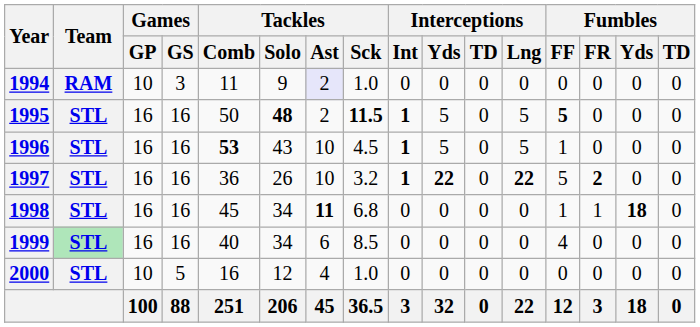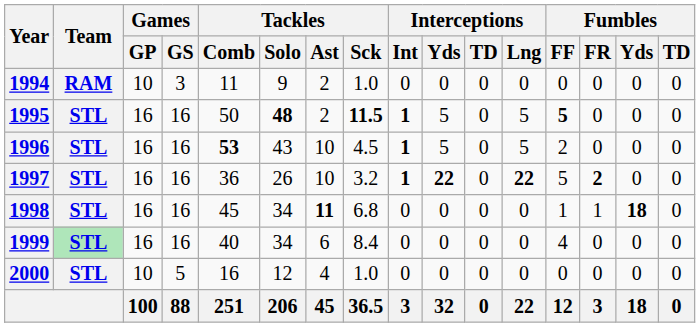 <table class="wikitable" style="text-align:center">
 <tr>
 <th rowspan="2">Year</th>
 <th rowspan="2">Team</th>
 <th colspan="2">Games</th>
 <th colspan="4">Tackles</th>
 <th colspan="4">Interceptions</th>
 <th colspan="4">Fumbles</th>
 </tr>
 <tr>
 <th>GP</th>
 <th>GS</th>
 <th>Comb</th>
 <th>Solo</th>
 <th>Ast</th>
 <th>Sck</th>
 <th>Int</th>
 <th>Yds</th>
 <th>TD</th>
 <th>Lng</th>
 <th>FF</th>
 <th>FR</th>
 <th>Yds</th>
 <th>TD</th>
 </tr>
 <tr>
 <th><a href='#'>1994</a></th>
 <th><a href='#'>RAM</a></th>
 <td>10</td>
 <td>3</td>
 <td>11</td>
 <td>9</td>
-<td style="background: lavender;">2</td>
+<td>2</td>
 <td>1.0</td>
 <td>0</td>
 <td>0</td>
 <td>0</td>
 <td>0</td>
 <td>0</td>
 <td>0</td>
 <td>0</td>
 <td>0</td>
 </tr>
 <tr>
 <th><a href='#'>1995</a></th>
 <th><a href='#'>STL</a></th>
 <td>16</td>
 <td>16</td>
 <td>50</td>
 <td><strong>48</strong></td>
 <td>2</td>
 <td><strong>11.5</strong></td>
 <td><strong>1</strong></td>
 <td>5</td>
 <td>0</td>
 <td>5</td>
 <td><strong>5</strong></td>
 <td>0</td>
 <td>0</td>
 <td>0</td>
 </tr>
 <tr>
 <th><a href='#'>1996</a></th>
 <th><a href='#'>STL</a></th>
 <td>16</td>
 <td>16</td>
 <td><strong>53</strong></td>
 <td>43</td>
 <td>10</td>
 <td>4.5</td>
 <td><strong>1</strong></td>
 <td>5</td>
 <td>0</td>
 <td>5</td>
-<td>1</td>
+<td>2</td>
 <td>0</td>
 <td>0</td>
 <td>0</td>
 </tr>
 <tr>
 <th><a href='#'>1997</a></th>
 <th><a href='#'>STL</a></th>
 <td>16</td>
 <td>16</td>
 <td>36</td>
 <td>26</td>
 <td>10</td>
 <td>3.2</td>
 <td><strong>1</strong></td>
 <td><strong>22</strong></td>
 <td>0</td>
 <td><strong>22</strong></td>
 <td>5</td>
 <td><strong>2</strong></td>
 <td>0</td>
 <td>0</td>
 </tr>
 <tr>
 <th><a href='#'>1998</a></th>
 <th><a href='#'>STL</a></th>
 <td>16</td>
 <td>16</td>
 <td>45</td>
 <td>34</td>
 <td><strong>11</strong></td>
 <td>6.8</td>
 <td>0</td>
 <td>0</td>
 <td>0</td>
 <td>0</td>
 <td>1</td>
 <td>1</td>
 <td><strong>18</strong></td>
 <td>0</td>
 </tr>
 <tr>
 <th><a href='#'>1999</a></th>
 <th style="background:#afe6ba; width:3em;"><a href='#'>STL</a></th>
 <td>16</td>
 <td>16</td>
 <td>40</td>
 <td>34</td>
 <td>6</td>
-<td>8.5</td>
+<td>8.4</td>
 <td>0</td>
 <td>0</td>
 <td>0</td>
 <td>0</td>
 <td>4</td>
 <td>0</td>
 <td>0</td>
 <td>0</td>
 </tr>
 <tr>
 <th><a href='#'>2000</a></th>
 <th><a href='#'>STL</a></th>
 <td>10</td>
 <td>5</td>
 <td>16</td>
 <td>12</td>
 <td>4</td>
 <td>1.0</td>
 <td>0</td>
 <td>0</td>
 <td>0</td>
 <td>0</td>
 <td>0</td>
 <td>0</td>
 <td>0</td>
 <td>0</td>
 </tr>
 <tr>
 <th colspan="2"></th>
 <th>100</th>
 <th>88</th>
 <th>251</th>
 <th>206</th>
 <th>45</th>
 <th>36.5</th>
 <th>3</th>
 <th>32</th>
 <th>0</th>
 <th>22</th>
 <th>12</th>
 <th>3</th>
 <th>18</th>
 <th>0</th>
 </tr>
 </table>
